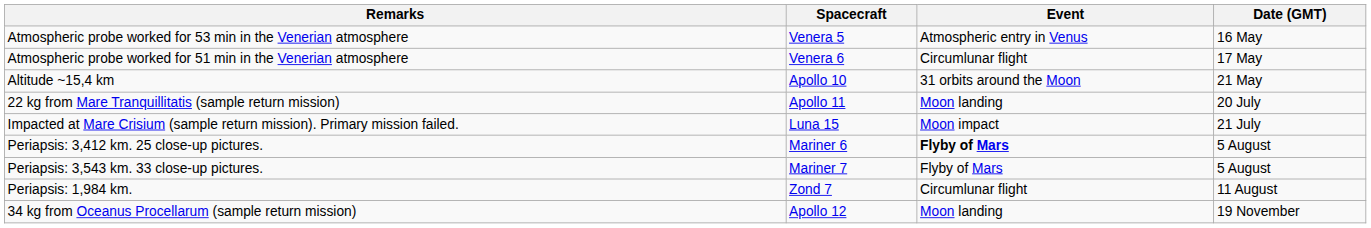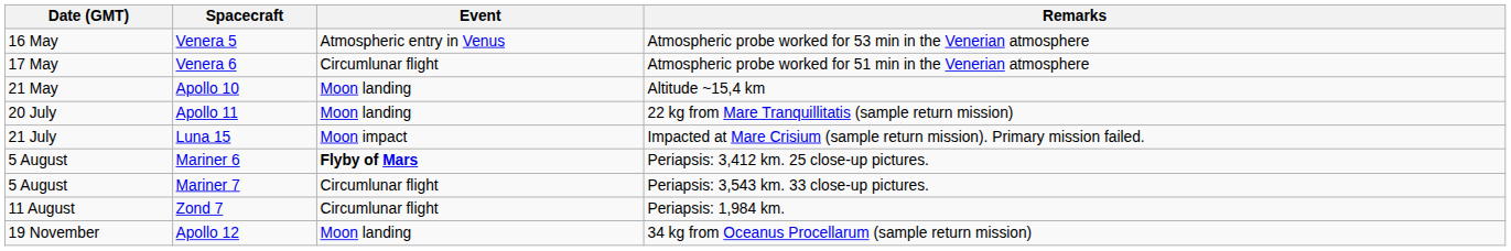 <table class="wikitable" style="width:100%;">
 <tr>
-<th>Remarks</th>
+<th>Date (GMT)</th>
 <th>Spacecraft</th>
 <th>Event</th>
-<th>Date (GMT)</th>
+<th>Remarks</th>
 </tr>
 <tr>
-<td>Atmospheric probe worked for 53 min in the <a href='#'>Venerian</a> atmosphere</td>
+<td>16 May</td>
 <td><a href='#'>Venera 5</a></td>
 <td>Atmospheric entry in <a href='#'>Venus</a></td>
-<td>16 May</td>
+<td>Atmospheric probe worked for 53 min in the <a href='#'>Venerian</a> atmosphere</td>
 </tr>
 <tr>
-<td>Atmospheric probe worked for 51 min in the <a href='#'>Venerian</a> atmosphere</td>
+<td>17 May</td>
 <td><a href='#'>Venera 6</a></td>
 <td>Circumlunar flight</td>
-<td>17 May</td>
+<td>Atmospheric probe worked for 51 min in the <a href='#'>Venerian</a> atmosphere</td>
 </tr>
 <tr>
+<td>21 May</td>
+<td><a href='#'>Apollo 10</a></td>
+<td><a href='#'>Moon</a> landing</td>
 <td>Altitude ~15,4 km</td>
-<td><a href='#'>Apollo 10</a></td>
-<td>31 orbits around the <a href='#'>Moon</a></td>
-<td>21 May</td>
 </tr>
 <tr>
-<td>22 kg from <a href='#'>Mare Tranquillitatis</a> (sample return mission)</td>
+<td>20 July</td>
 <td><a href='#'>Apollo 11</a></td>
 <td><a href='#'>Moon</a> landing</td>
-<td>20 July</td>
+<td>22 kg from <a href='#'>Mare Tranquillitatis</a> (sample return mission)</td>
 </tr>
 <tr>
-<td>Impacted at <a href='#'>Mare Crisium</a> (sample return mission). Primary mission failed.</td>
+<td>21 July</td>
 <td><a href='#'>Luna 15</a></td>
 <td><a href='#'>Moon</a> impact</td>
-<td>21 July</td>
+<td>Impacted at <a href='#'>Mare Crisium</a> (sample return mission). Primary mission failed.</td>
 </tr>
 <tr>
-<td>Periapsis: 3,412 km. 25 close-up pictures.</td>
+<td>5 August</td>
 <td><a href='#'>Mariner 6</a></td>
 <td><strong>Flyby of <a href='#'>Mars</a></strong></td>
-<td>5 August</td>
+<td>Periapsis: 3,412 km. 25 close-up pictures.</td>
 </tr>
 <tr>
+<td>5 August</td>
+<td><a href='#'>Mariner 7</a></td>
+<td>Circumlunar flight</td>
 <td>Periapsis: 3,543 km. 33 close-up pictures.</td>
-<td><a href='#'>Mariner 7</a></td>
-<td>Flyby of <a href='#'>Mars</a></td>
-<td>5 August</td>
 </tr>
 <tr>
-<td>Periapsis: 1,984 km.</td>
+<td>11 August</td>
 <td><a href='#'>Zond 7</a></td>
 <td>Circumlunar flight</td>
-<td>11 August</td>
+<td>Periapsis: 1,984 km.</td>
 </tr>
 <tr>
-<td>34 kg from <a href='#'>Oceanus Procellarum</a> (sample return mission)</td>
+<td>19 November</td>
 <td><a href='#'>Apollo 12</a></td>
 <td><a href='#'>Moon</a> landing</td>
-<td>19 November</td>
+<td>34 kg from <a href='#'>Oceanus Procellarum</a> (sample return mission)</td>
 </tr>
 </table>
